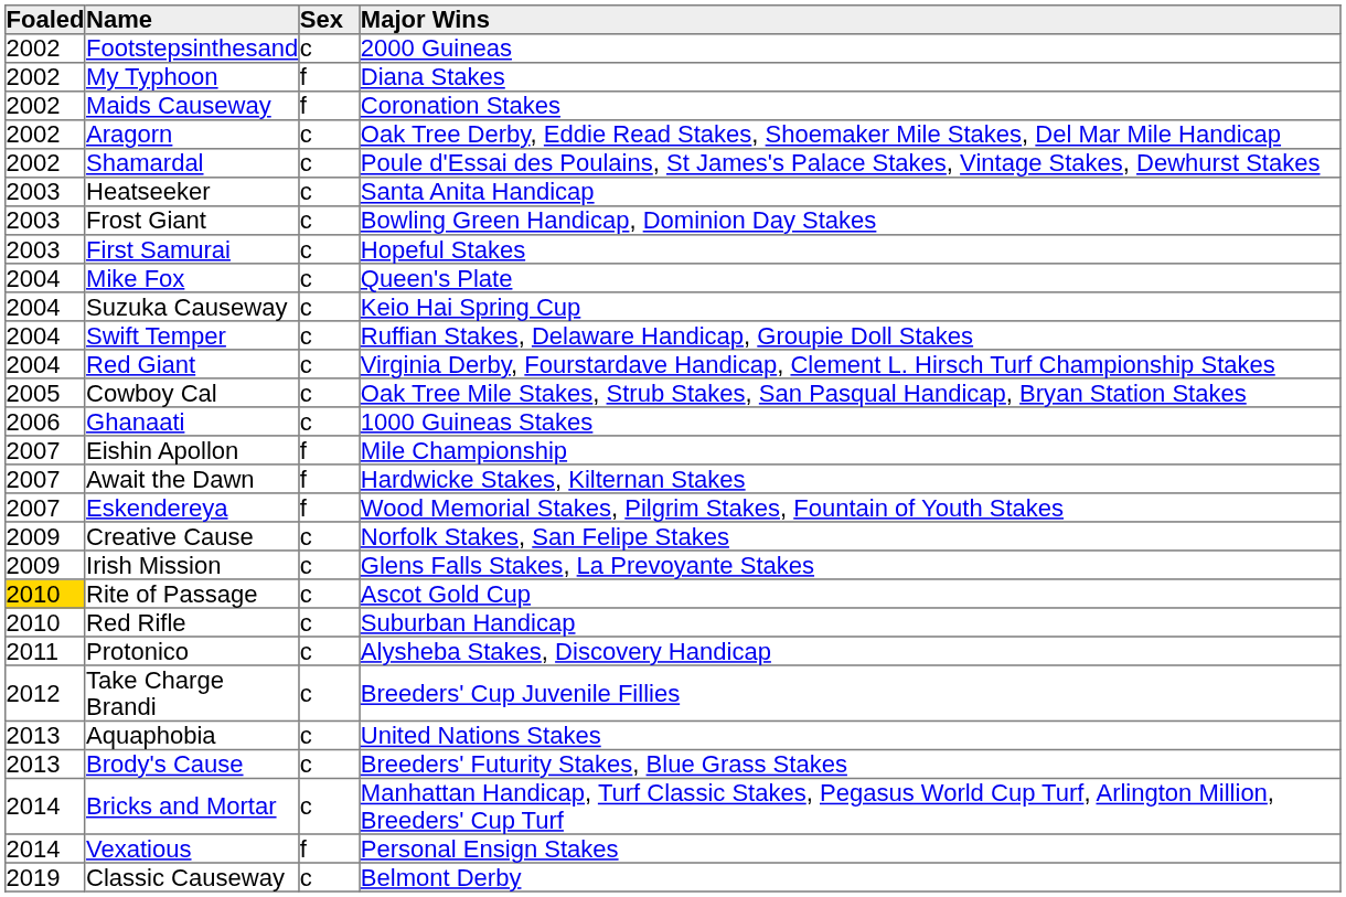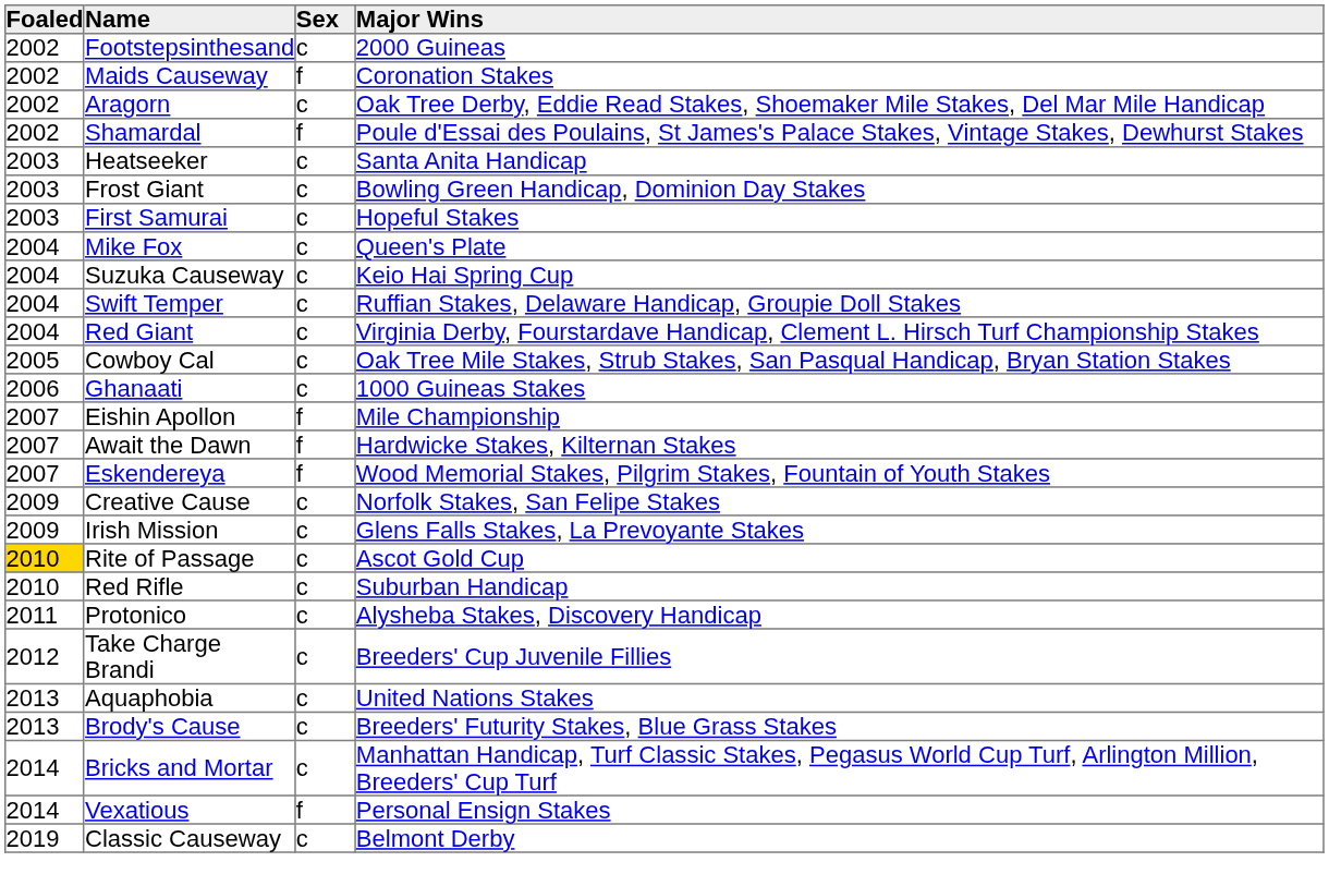 <table border="1" cellpadding="0" style="border-collapse: collapse; font-size:90%">
 <tr style="background:#eee;">
 <td style="width:35px;"><strong>Foaled</strong></td>
 <td style="width:120px;"><strong>Name</strong></td>
 <td style="width:35px;"><strong>Sex</strong></td>
 <td style="width:580px;"><strong>Major Wins</strong></td>
 </tr>
 <tr>
 <td>2002</td>
 <td><a href='#'>Footstepsinthesand</a></td>
 <td>c</td>
 <td><a href='#'>2000 Guineas</a></td>
-</tr>
-<tr>
-<td>2002</td>
-<td><a href='#'>My Typhoon</a></td>
-<td>f</td>
-<td><a href='#'>Diana Stakes</a></td>
 </tr>
 <tr>
 <td>2002</td>
 <td><a href='#'>Maids Causeway</a></td>
 <td>f</td>
 <td><a href='#'>Coronation Stakes</a></td>
 </tr>
 <tr>
 <td>2002</td>
 <td><a href='#'>Aragorn</a></td>
 <td>c</td>
 <td><a href='#'>Oak Tree Derby</a>, <a href='#'>Eddie Read Stakes</a>, <a href='#'>Shoemaker Mile Stakes</a>, <a href='#'>Del Mar Mile Handicap</a></td>
 </tr>
 <tr>
 <td>2002</td>
 <td><a href='#'>Shamardal</a></td>
-<td>c</td>
+<td>f</td>
 <td><a href='#'>Poule d'Essai des Poulains</a>, <a href='#'>St James's Palace Stakes</a>, <a href='#'>Vintage Stakes</a>, <a href='#'>Dewhurst Stakes</a></td>
 </tr>
 <tr>
 <td>2003</td>
 <td>Heatseeker</td>
 <td>c</td>
 <td><a href='#'>Santa Anita Handicap</a></td>
 </tr>
 <tr>
 <td>2003</td>
 <td>Frost Giant</td>
 <td>c</td>
 <td><a href='#'>Bowling Green Handicap</a>, <a href='#'>Dominion Day Stakes</a></td>
 </tr>
 <tr>
 <td>2003</td>
 <td><a href='#'>First Samurai</a></td>
 <td>c</td>
 <td><a href='#'>Hopeful Stakes</a></td>
 </tr>
 <tr>
 <td>2004</td>
 <td><a href='#'>Mike Fox</a></td>
 <td>c</td>
 <td><a href='#'>Queen's Plate</a></td>
 </tr>
 <tr>
 <td>2004</td>
 <td>Suzuka Causeway</td>
 <td>c</td>
 <td><a href='#'>Keio Hai Spring Cup</a></td>
 </tr>
 <tr>
 <td>2004</td>
 <td><a href='#'>Swift Temper</a></td>
 <td>c</td>
 <td><a href='#'>Ruffian Stakes</a>, <a href='#'>Delaware Handicap</a>, <a href='#'>Groupie Doll Stakes</a></td>
 </tr>
 <tr>
 <td>2004</td>
 <td><a href='#'>Red Giant</a></td>
 <td>c</td>
 <td><a href='#'>Virginia Derby</a>, <a href='#'>Fourstardave Handicap</a>, <a href='#'>Clement L. Hirsch Turf Championship Stakes</a></td>
 </tr>
 <tr>
 <td>2005</td>
 <td>Cowboy Cal</td>
 <td>c</td>
 <td><a href='#'>Oak Tree Mile Stakes</a>, <a href='#'>Strub Stakes</a>, <a href='#'>San Pasqual Handicap</a>, <a href='#'>Bryan Station Stakes</a></td>
 </tr>
 <tr>
 <td>2006</td>
 <td><a href='#'>Ghanaati</a></td>
 <td>c</td>
 <td><a href='#'>1000 Guineas Stakes</a></td>
 </tr>
 <tr>
 <td>2007</td>
 <td>Eishin Apollon</td>
 <td>f</td>
 <td><a href='#'>Mile Championship</a></td>
 </tr>
 <tr>
 <td>2007</td>
 <td>Await the Dawn</td>
 <td>f</td>
 <td><a href='#'>Hardwicke Stakes</a>, <a href='#'>Kilternan Stakes</a></td>
 </tr>
 <tr>
 <td>2007</td>
 <td><a href='#'>Eskendereya</a></td>
 <td>f</td>
 <td><a href='#'>Wood Memorial Stakes</a>, <a href='#'>Pilgrim Stakes</a>, <a href='#'>Fountain of Youth Stakes</a></td>
 </tr>
 <tr>
 <td>2009</td>
 <td>Creative Cause</td>
 <td>c</td>
 <td><a href='#'>Norfolk Stakes</a>, <a href='#'>San Felipe Stakes</a></td>
 </tr>
 <tr>
 <td>2009</td>
 <td>Irish Mission</td>
 <td>c</td>
 <td><a href='#'>Glens Falls Stakes</a>, <a href='#'>La Prevoyante Stakes</a></td>
 </tr>
 <tr>
 <td style="background: gold;">2010</td>
 <td>Rite of Passage</td>
 <td>c</td>
 <td><a href='#'>Ascot Gold Cup</a></td>
 </tr>
 <tr>
 <td>2010</td>
 <td>Red Rifle</td>
 <td>c</td>
 <td><a href='#'>Suburban Handicap</a></td>
 </tr>
 <tr>
 <td>2011</td>
 <td>Protonico</td>
 <td>c</td>
 <td><a href='#'>Alysheba Stakes</a>, <a href='#'>Discovery Handicap</a></td>
 </tr>
 <tr>
 <td>2012</td>
 <td>Take Charge Brandi</td>
 <td>c</td>
 <td><a href='#'>Breeders' Cup Juvenile Fillies</a></td>
 </tr>
 <tr>
 <td>2013</td>
 <td>Aquaphobia</td>
 <td>c</td>
 <td><a href='#'>United Nations Stakes</a></td>
 </tr>
 <tr>
 <td>2013</td>
 <td><a href='#'>Brody's Cause</a></td>
 <td>c</td>
 <td><a href='#'>Breeders' Futurity Stakes</a>, <a href='#'>Blue Grass Stakes</a></td>
 </tr>
 <tr>
 <td>2014</td>
 <td><a href='#'>Bricks and Mortar</a></td>
 <td>c</td>
 <td><a href='#'>Manhattan Handicap</a>, <a href='#'>Turf Classic Stakes</a>, <a href='#'>Pegasus World Cup Turf</a>, <a href='#'>Arlington Million</a>, <a href='#'>Breeders' Cup Turf</a></td>
 </tr>
 <tr>
 <td>2014</td>
 <td><a href='#'>Vexatious</a></td>
 <td>f</td>
 <td><a href='#'>Personal Ensign Stakes</a></td>
 </tr>
 <tr>
 <td>2019</td>
 <td>Classic Causeway</td>
 <td>c</td>
 <td><a href='#'>Belmont Derby</a></td>
 </tr>
 </table>
